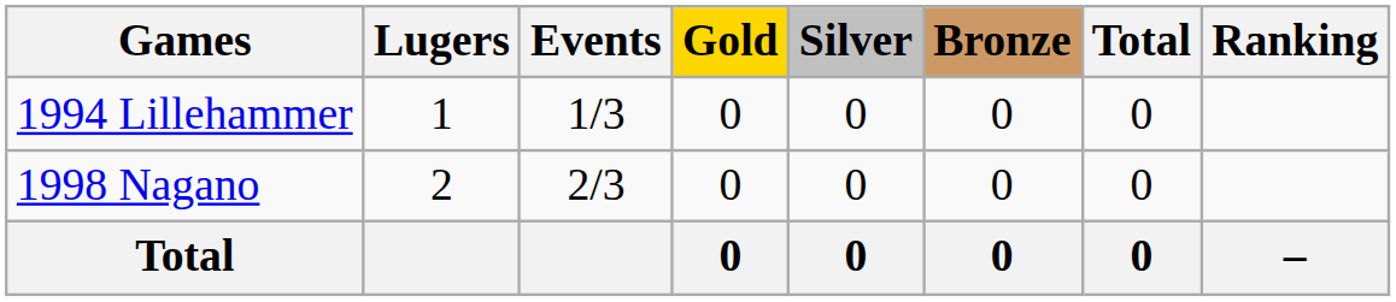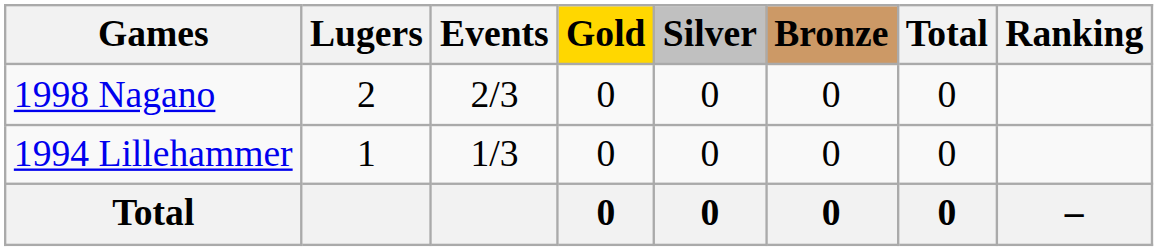 <table class="wikitable sortable" style="text-align:center">
 <tr>
 <th>Games</th>
 <th>Lugers</th>
 <th>Events</th>
 <th style="background-color:gold;">Gold</th>
 <th style="background-color:silver;">Silver</th>
 <th style="background-color:#c96;">Bronze</th>
 <th>Total</th>
 <th>Ranking</th>
 </tr>
 <tr>
-<td align=left><a href='#'>1994 Lillehammer</a></td>
-<td>1</td>
-<td>1/3</td>
+<td align=left><a href='#'>1998 Nagano</a></td>
+<td>2</td>
+<td>2/3</td>
 <td>0</td>
 <td>0</td>
 <td>0</td>
 <td>0</td>
 <td></td>
 </tr>
 <tr>
-<td align=left><a href='#'>1998 Nagano</a></td>
-<td>2</td>
-<td>2/3</td>
+<td align=left><a href='#'>1994 Lillehammer</a></td>
+<td>1</td>
+<td>1/3</td>
 <td>0</td>
 <td>0</td>
 <td>0</td>
 <td>0</td>
 <td></td>
 </tr>
 <tr>
 <th>Total</th>
 <th></th>
 <th></th>
 <th>0</th>
 <th>0</th>
 <th>0</th>
 <th>0</th>
 <th>–</th>
 </tr>
 </table>
